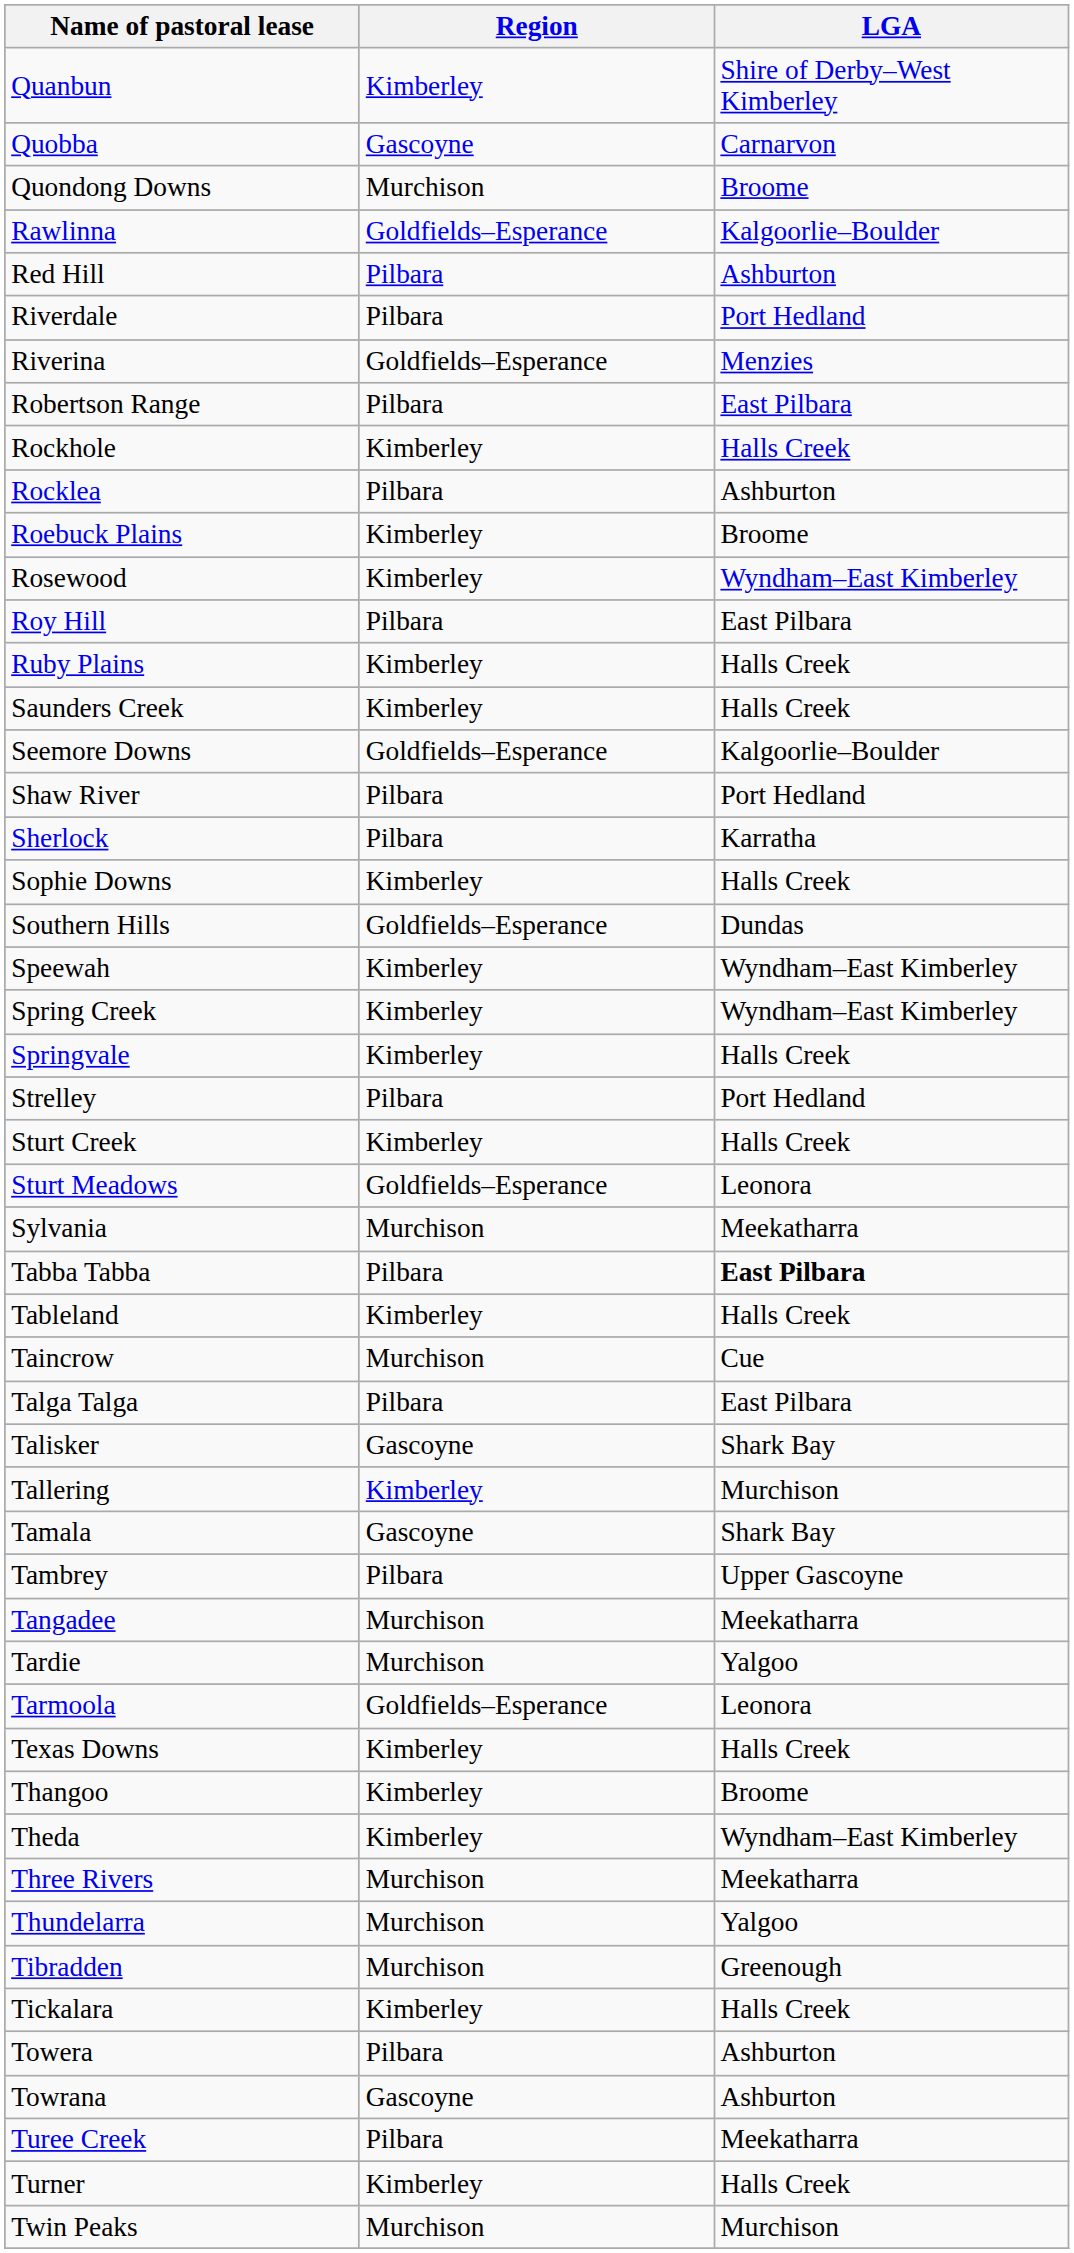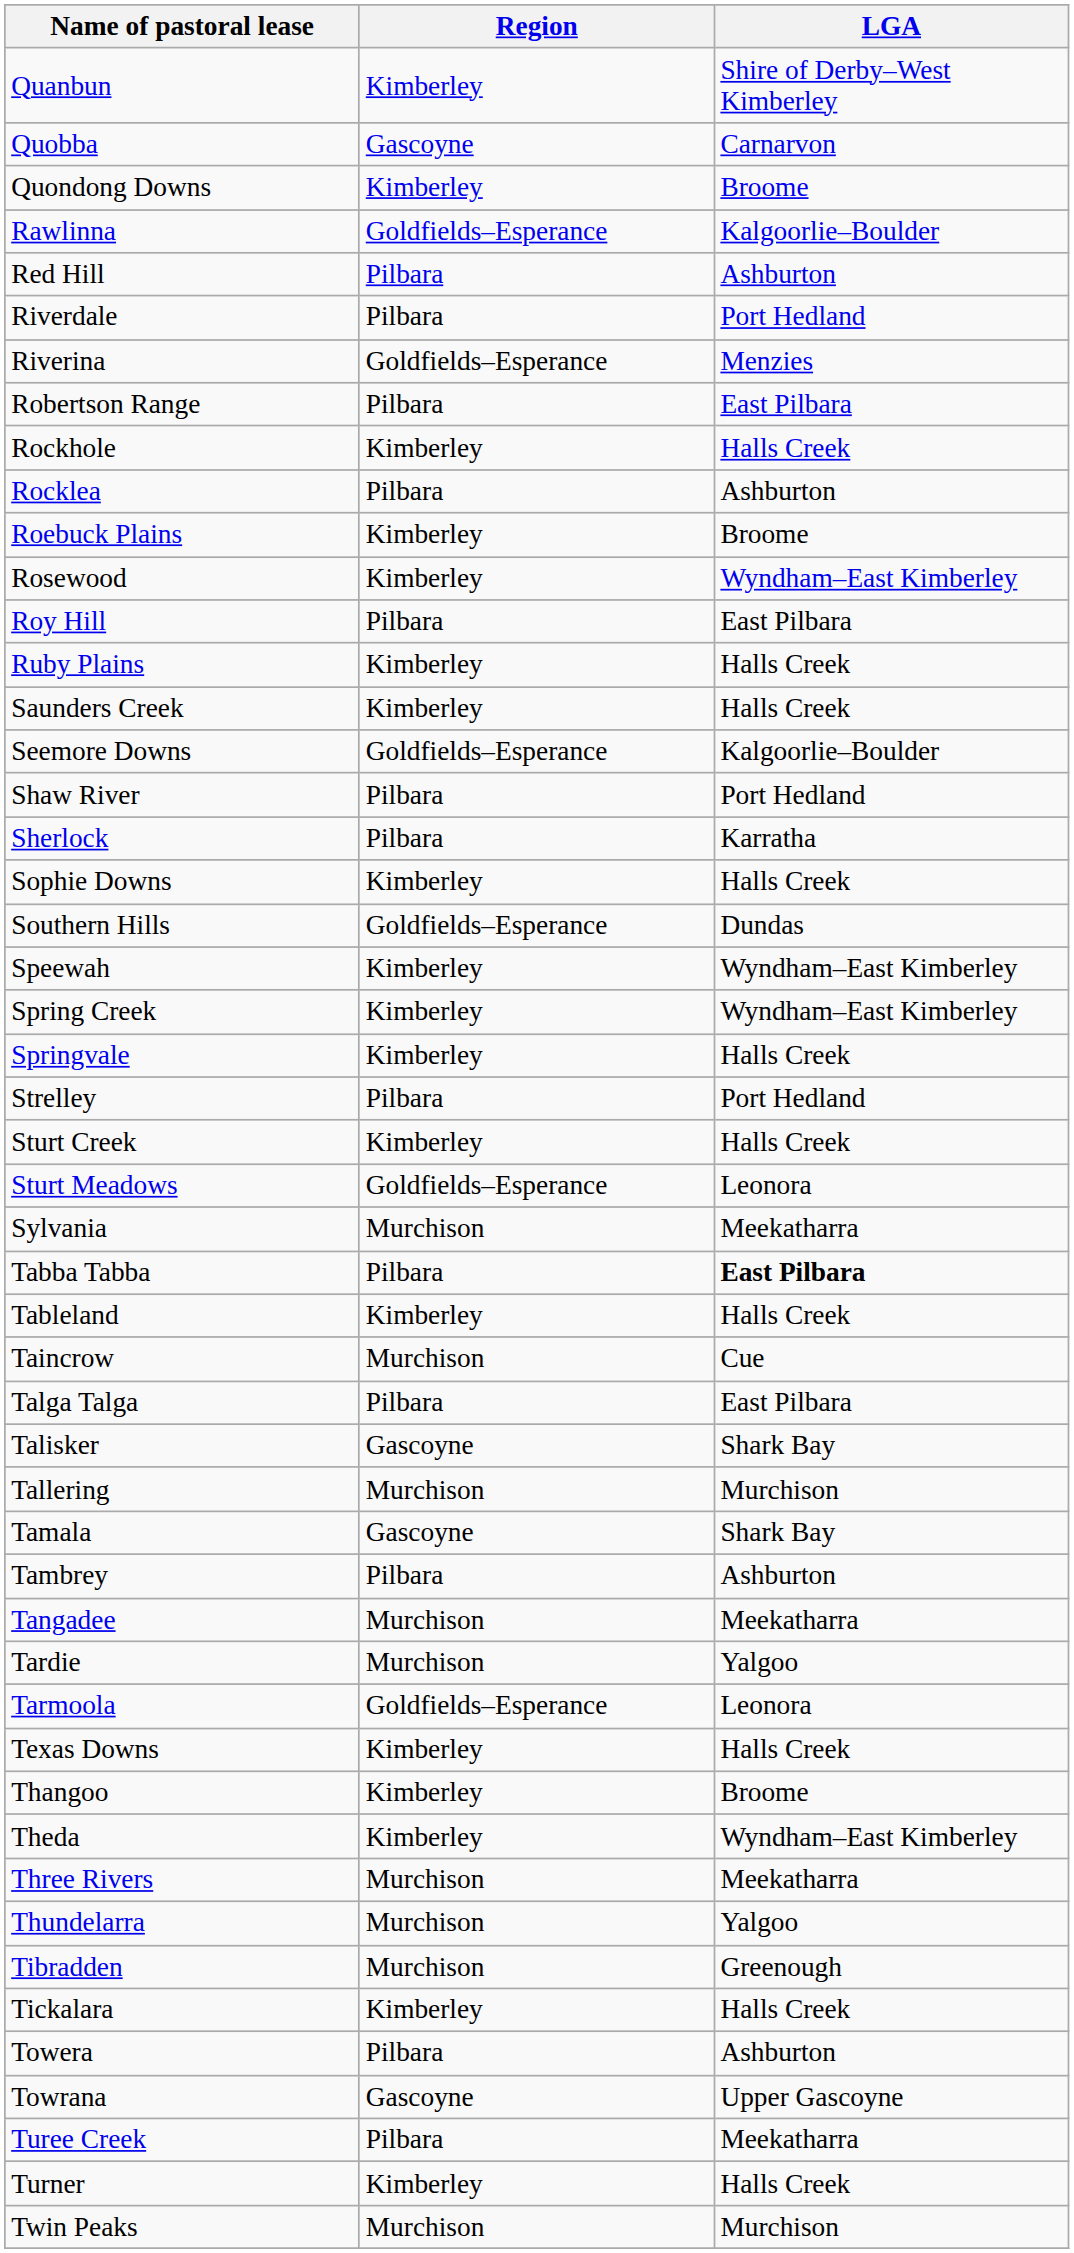 <table class="sortable wikitable">
 <tr>
 <th width="200">Name of pastoral lease</th>
 <th width="200"><a href='#'>Region</a></th>
 <th width="200"><a href='#'>LGA</a></th>
 </tr>
 <tr>
 <td><a href='#'>Quanbun</a></td>
 <td><a href='#'>Kimberley</a></td>
 <td><a href='#'>Shire of Derby–West Kimberley</a></td>
 </tr>
 <tr>
 <td><a href='#'>Quobba</a></td>
 <td><a href='#'>Gascoyne</a></td>
 <td><a href='#'>Carnarvon</a></td>
 </tr>
 <tr>
 <td>Quondong Downs</td>
-<td>Murchison</td>
+<td><a href='#'>Kimberley</a></td>
 <td><a href='#'>Broome</a></td>
 </tr>
 <tr>
 <td><a href='#'>Rawlinna</a></td>
 <td><a href='#'>Goldfields–Esperance</a></td>
 <td><a href='#'>Kalgoorlie–Boulder</a></td>
 </tr>
 <tr>
 <td>Red Hill</td>
 <td><a href='#'>Pilbara</a></td>
 <td><a href='#'>Ashburton</a></td>
 </tr>
 <tr>
 <td>Riverdale</td>
 <td>Pilbara</td>
 <td><a href='#'>Port Hedland</a></td>
 </tr>
 <tr>
 <td>Riverina</td>
 <td>Goldfields–Esperance</td>
 <td><a href='#'>Menzies</a></td>
 </tr>
 <tr>
 <td>Robertson Range</td>
 <td>Pilbara</td>
 <td><a href='#'>East Pilbara</a></td>
 </tr>
 <tr>
 <td>Rockhole</td>
 <td>Kimberley</td>
 <td><a href='#'>Halls Creek</a></td>
 </tr>
 <tr>
 <td><a href='#'>Rocklea</a></td>
 <td>Pilbara</td>
 <td>Ashburton</td>
 </tr>
 <tr>
 <td><a href='#'>Roebuck Plains</a></td>
 <td>Kimberley</td>
 <td>Broome</td>
 </tr>
 <tr>
 <td>Rosewood</td>
 <td>Kimberley</td>
 <td><a href='#'>Wyndham–East Kimberley</a></td>
 </tr>
 <tr>
 <td><a href='#'>Roy Hill</a></td>
 <td>Pilbara</td>
 <td>East Pilbara</td>
 </tr>
 <tr>
 <td><a href='#'>Ruby Plains</a></td>
 <td>Kimberley</td>
 <td>Halls Creek</td>
 </tr>
 <tr>
 <td>Saunders Creek</td>
 <td>Kimberley</td>
 <td>Halls Creek</td>
 </tr>
 <tr>
 <td>Seemore Downs</td>
 <td>Goldfields–Esperance</td>
 <td>Kalgoorlie–Boulder</td>
 </tr>
 <tr>
 <td>Shaw River</td>
 <td>Pilbara</td>
 <td>Port Hedland</td>
 </tr>
 <tr>
 <td><a href='#'>Sherlock</a></td>
 <td>Pilbara</td>
 <td>Karratha</td>
 </tr>
 <tr>
 <td>Sophie Downs</td>
 <td>Kimberley</td>
 <td>Halls Creek</td>
 </tr>
 <tr>
 <td>Southern Hills</td>
 <td>Goldfields–Esperance</td>
 <td>Dundas</td>
 </tr>
 <tr>
 <td>Speewah</td>
 <td>Kimberley</td>
 <td>Wyndham–East Kimberley</td>
 </tr>
 <tr>
 <td>Spring Creek</td>
 <td>Kimberley</td>
 <td>Wyndham–East Kimberley</td>
 </tr>
 <tr>
 <td><a href='#'>Springvale</a></td>
 <td>Kimberley</td>
 <td>Halls Creek</td>
 </tr>
 <tr>
 <td>Strelley</td>
 <td>Pilbara</td>
 <td>Port Hedland</td>
 </tr>
 <tr>
 <td>Sturt Creek</td>
 <td>Kimberley</td>
 <td>Halls Creek</td>
 </tr>
 <tr>
 <td><a href='#'>Sturt Meadows</a></td>
 <td>Goldfields–Esperance</td>
 <td>Leonora</td>
 </tr>
 <tr>
 <td>Sylvania</td>
 <td>Murchison</td>
 <td>Meekatharra</td>
 </tr>
 <tr>
 <td>Tabba Tabba</td>
 <td>Pilbara</td>
 <td><strong>East Pilbara</strong></td>
 </tr>
 <tr>
 <td>Tableland</td>
 <td>Kimberley</td>
 <td>Halls Creek</td>
 </tr>
 <tr>
 <td>Taincrow</td>
 <td>Murchison</td>
 <td>Cue</td>
 </tr>
 <tr>
 <td>Talga Talga</td>
 <td>Pilbara</td>
 <td>East Pilbara</td>
 </tr>
 <tr>
 <td>Talisker</td>
 <td>Gascoyne</td>
 <td>Shark Bay</td>
 </tr>
 <tr>
 <td>Tallering</td>
-<td><a href='#'>Kimberley</a></td>
+<td>Murchison</td>
 <td>Murchison</td>
 </tr>
 <tr>
 <td>Tamala</td>
 <td>Gascoyne</td>
 <td>Shark Bay</td>
 </tr>
 <tr>
 <td>Tambrey</td>
 <td>Pilbara</td>
-<td>Upper Gascoyne</td>
+<td>Ashburton</td>
 </tr>
 <tr>
 <td><a href='#'>Tangadee</a></td>
 <td>Murchison</td>
 <td>Meekatharra</td>
 </tr>
 <tr>
 <td>Tardie</td>
 <td>Murchison</td>
 <td>Yalgoo</td>
 </tr>
 <tr>
 <td><a href='#'>Tarmoola</a></td>
 <td>Goldfields–Esperance</td>
 <td>Leonora</td>
 </tr>
 <tr>
 <td>Texas Downs</td>
 <td>Kimberley</td>
 <td>Halls Creek</td>
 </tr>
 <tr>
 <td>Thangoo</td>
 <td>Kimberley</td>
 <td>Broome</td>
 </tr>
 <tr>
 <td>Theda</td>
 <td>Kimberley</td>
 <td>Wyndham–East Kimberley</td>
 </tr>
 <tr>
 <td><a href='#'>Three Rivers</a></td>
 <td>Murchison</td>
 <td>Meekatharra</td>
 </tr>
 <tr>
 <td><a href='#'>Thundelarra</a></td>
 <td>Murchison</td>
 <td>Yalgoo</td>
 </tr>
 <tr>
 <td><a href='#'>Tibradden</a></td>
 <td>Murchison</td>
 <td>Greenough</td>
 </tr>
 <tr>
 <td>Tickalara</td>
 <td>Kimberley</td>
 <td>Halls Creek</td>
 </tr>
 <tr>
 <td>Towera</td>
 <td>Pilbara</td>
 <td>Ashburton</td>
 </tr>
 <tr>
 <td>Towrana</td>
 <td>Gascoyne</td>
-<td>Ashburton</td>
+<td>Upper Gascoyne</td>
 </tr>
 <tr>
 <td><a href='#'>Turee Creek</a></td>
 <td>Pilbara</td>
 <td>Meekatharra</td>
 </tr>
 <tr>
 <td>Turner</td>
 <td>Kimberley</td>
 <td>Halls Creek</td>
 </tr>
 <tr>
 <td>Twin Peaks</td>
 <td>Murchison</td>
 <td>Murchison</td>
 </tr>
 <tr>
 </tr>
 </table>
